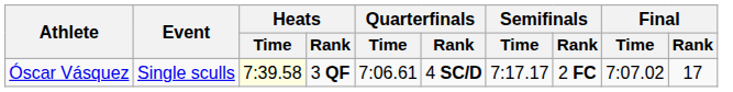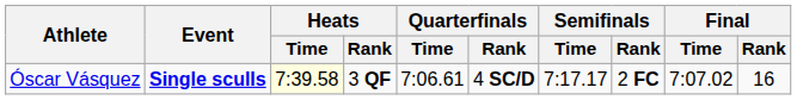 <table class="wikitable" style="font-size:90%">
 <tr>
 <th rowspan="2">Athlete</th>
 <th rowspan="2">Event</th>
 <th colspan="2">Heats</th>
 <th colspan="2">Quarterfinals</th>
 <th colspan="2">Semifinals</th>
 <th colspan="2">Final</th>
 </tr>
 <tr style="font-size:95%">
 <th>Time</th>
 <th>Rank</th>
 <th>Time</th>
 <th>Rank</th>
 <th>Time</th>
 <th>Rank</th>
 <th>Time</th>
 <th>Rank</th>
 </tr>
 <tr align=center>
 <td align=left><a href='#'>Óscar Vásquez</a></td>
-<td align=left><a href='#'>Single sculls</a></td>
+<td align=left><strong><a href='#'>Single sculls</a></strong></td>
 <td style="background: lightyellow;">7:39.58</td>
 <td>3 <strong>QF</strong></td>
 <td>7:06.61</td>
 <td>4 <strong>SC/D</strong></td>
 <td>7:17.17</td>
 <td>2 <strong>FC</strong></td>
 <td>7:07.02</td>
-<td>17</td>
+<td>16</td>
 </tr>
 </table>
